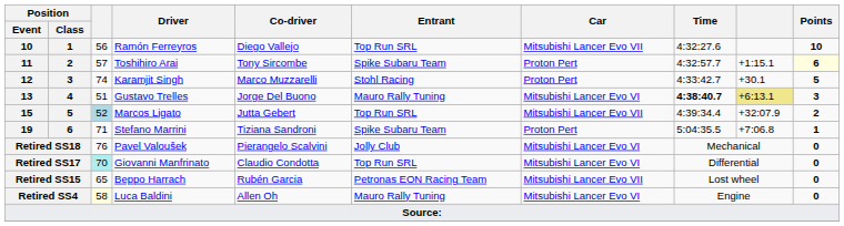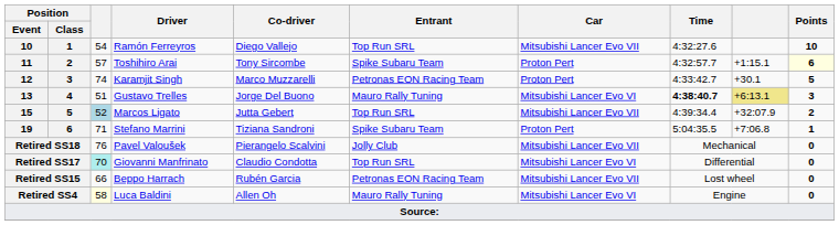 <table class="wikitable" width=85% style="font-size: 85%;">
 <tr>
 <th colspan="2">Position</th>
 <th rowspan="2"></th>
 <th rowspan="2">Driver</th>
 <th rowspan="2">Co-driver</th>
 <th rowspan="2">Entrant</th>
 <th rowspan="2">Car</th>
 <th rowspan="2">Time</th>
 <th rowspan="2"></th>
 <th rowspan="2">Points</th>
 </tr>
 <tr>
 <th>Event</th>
 <th>Class</th>
 </tr>
 <tr>
 <th>10</th>
 <th>1</th>
-<td align="center">56</td>
+<td align="center">54</td>
 <td> <a href='#'>Ramón Ferreyros</a></td>
 <td> <a href='#'>Diego Vallejo</a></td>
 <td> <a href='#'>Top Run SRL</a></td>
 <td><a href='#'>Mitsubishi Lancer Evo VII</a></td>
 <td>4:32:27.6</td>
 <td></td>
 <td align="center"><strong>10</strong></td>
 </tr>
 <tr>
 <th>11</th>
 <th>2</th>
 <td align="center">57</td>
 <td> <a href='#'>Toshihiro Arai</a></td>
 <td> <a href='#'>Tony Sircombe</a></td>
 <td> <a href='#'>Spike Subaru Team</a></td>
 <td><a href='#'>Proton Pert</a></td>
 <td>4:32:57.7</td>
 <td>+1:15.1</td>
 <td align="center" style="background: lightyellow;"><strong>6</strong></td>
 </tr>
 <tr>
 <th>12</th>
 <th>3</th>
 <td align="center">74</td>
 <td> <a href='#'>Karamjit Singh</a></td>
 <td> <a href='#'>Marco Muzzarelli</a></td>
-<td> <a href='#'>Stohl Racing</a></td>
+<td> <a href='#'>Petronas EON Racing Team</a></td>
 <td><a href='#'>Proton Pert</a></td>
 <td>4:33:42.7</td>
 <td>+30.1</td>
 <td align="center"><strong>5</strong></td>
 </tr>
 <tr>
 <th>13</th>
 <th>4</th>
 <td align="center">51</td>
 <td> <a href='#'>Gustavo Trelles</a></td>
 <td> <a href='#'>Jorge Del Buono</a></td>
 <td> <a href='#'>Mauro Rally Tuning</a></td>
 <td><a href='#'>Mitsubishi Lancer Evo VI</a></td>
 <td><strong>4:38:40.7</strong></td>
 <td style="background: khaki;">+6:13.1</td>
 <td align="center"><strong>3</strong></td>
 </tr>
 <tr>
 <th>15</th>
 <th>5</th>
 <td align="center" style="background: lightblue;">52</td>
 <td> <a href='#'>Marcos Ligato</a></td>
 <td> <a href='#'>Jutta Gebert</a></td>
 <td> <a href='#'>Top Run SRL</a></td>
 <td><a href='#'>Mitsubishi Lancer Evo VII</a></td>
 <td>4:39:34.4</td>
 <td>+32:07.9</td>
 <td align="center"><strong>2</strong></td>
 </tr>
 <tr>
 <th>19</th>
 <th>6</th>
 <td align="center">71</td>
 <td> <a href='#'>Stefano Marrini</a></td>
 <td> <a href='#'>Tiziana Sandroni</a></td>
 <td> <a href='#'>Spike Subaru Team</a></td>
 <td><a href='#'>Proton Pert</a></td>
 <td>5:04:35.5</td>
 <td>+7:06.8</td>
 <td align="center"><strong>1</strong></td>
 </tr>
 <tr>
 <th colspan="2">Retired SS18</th>
 <td align="center">76</td>
 <td> <a href='#'>Pavel Valoušek</a></td>
 <td> <a href='#'>Pierangelo Scalvini</a></td>
 <td> <a href='#'>Jolly Club</a></td>
-<td><a href='#'>Mitsubishi Lancer Evo VI</a></td>
+<td><a href='#'>Mitsubishi Lancer Evo VII</a></td>
 <td align="center" colspan="2">Mechanical</td>
 <td align="center"><strong>0</strong></td>
 </tr>
 <tr>
 <th colspan="2">Retired SS17</th>
 <td align="center" style="background: paleturquoise;">70</td>
 <td> <a href='#'>Giovanni Manfrinato</a></td>
 <td> <a href='#'>Claudio Condotta</a></td>
 <td> <a href='#'>Top Run SRL</a></td>
 <td><a href='#'>Mitsubishi Lancer Evo VI</a></td>
 <td align="center" colspan="2">Differential</td>
 <td align="center"><strong>0</strong></td>
 </tr>
 <tr>
 <th colspan="2">Retired SS15</th>
-<td align="center">65</td>
+<td align="center">66</td>
 <td> <a href='#'>Beppo Harrach</a></td>
 <td> <a href='#'>Rubén Garcia</a></td>
 <td> <a href='#'>Petronas EON Racing Team</a></td>
 <td><a href='#'>Mitsubishi Lancer Evo VII</a></td>
 <td align="center" colspan="2">Lost wheel</td>
 <td align="center"><strong>0</strong></td>
 </tr>
 <tr>
 <th colspan="2">Retired SS4</th>
 <td align="center" style="background: lightyellow;">58</td>
 <td> <a href='#'>Luca Baldini</a></td>
 <td> <a href='#'>Allen Oh</a></td>
 <td> <a href='#'>Mauro Rally Tuning</a></td>
 <td><a href='#'>Mitsubishi Lancer Evo VI</a></td>
 <td align="center" colspan="2">Engine</td>
 <td align="center"><strong>0</strong></td>
 </tr>
 <tr>
 <td style="background-color:#EAECF0; text-align:center" colspan="10"><strong>Source:</strong></td>
 </tr>
 <tr>
 </tr>
 </table>
